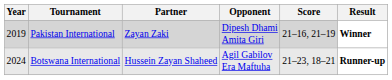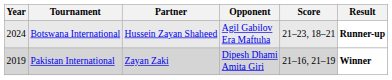 <table class="sortable wikitable" style="font-size: 90%;">
 <tr>
 <th>Year</th>
 <th>Tournament</th>
 <th>Partner</th>
 <th>Opponent</th>
 <th>Score</th>
 <th>Result</th>
 </tr>
+<tr style="background:#E9E9E9">
+<td align="center">2024</td>
+<td align="left"><a href='#'>Botswana International</a></td>
+<td align="left"> <a href='#'>Hussein Zayan Shaheed</a></td>
+<td align="left"> <a href='#'>Agil Gabilov</a><br> <a href='#'>Era Maftuha</a></td>
+<td align="left">21–23, 18–21</td>
+<td style="text-align:left; background:white"> <strong>Runner-up</strong></td>
+</tr>
 <tr style="background:#D5D5D5">
 <td align="center">2019</td>
 <td align="left"><a href='#'>Pakistan International</a></td>
 <td align="left"> <a href='#'>Zayan Zaki</a></td>
 <td align="left"> <a href='#'>Dipesh Dhami</a><br> <a href='#'>Amita Giri</a></td>
 <td align="left">21–16, 21–19</td>
 <td style="text-align:left; background:white"> <strong>Winner</strong></td>
 </tr>
-<tr style="background:#E9E9E9">
-<td align="center">2024</td>
-<td align="left"><a href='#'>Botswana International</a></td>
-<td align="left"> <a href='#'>Hussein Zayan Shaheed</a></td>
-<td align="left"> <a href='#'>Agil Gabilov</a><br> <a href='#'>Era Maftuha</a></td>
-<td align="left">21–23, 18–21</td>
-<td style="text-align:left; background:white"> <strong>Runner-up</strong></td>
-</tr>
 </table>
